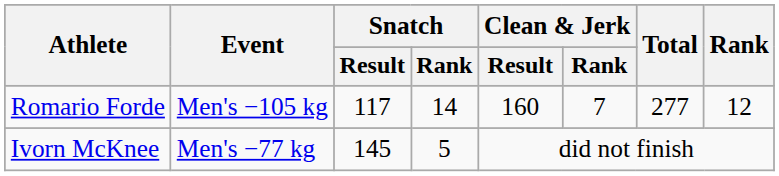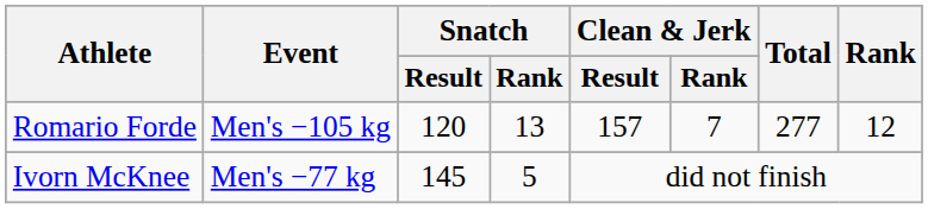 <table class="wikitable" style="font-size:90%">
 <tr>
 <th rowspan=2>Athlete</th>
 <th rowspan=2>Event</th>
 <th colspan="2">Snatch</th>
 <th colspan="2">Clean & Jerk</th>
 <th rowspan="2">Total</th>
 <th rowspan="2">Rank</th>
 </tr>
 <tr style="font-size:95%">
 <th>Result</th>
 <th>Rank</th>
 <th>Result</th>
 <th>Rank</th>
 </tr>
 <tr align=center>
 <td align=left><a href='#'>Romario Forde</a></td>
 <td align=left><a href='#'>Men's −105 kg</a></td>
-<td>117</td>
-<td>14</td>
-<td>160</td>
+<td>120</td>
+<td>13</td>
+<td>157</td>
 <td>7</td>
 <td>277</td>
 <td>12</td>
 </tr>
 <tr align=center>
 <td align=left><a href='#'>Ivorn McKnee</a></td>
 <td align=left><a href='#'>Men's −77 kg</a></td>
 <td>145</td>
 <td>5</td>
 <td colspan=4>did not finish</td>
 </tr>
 </table>
